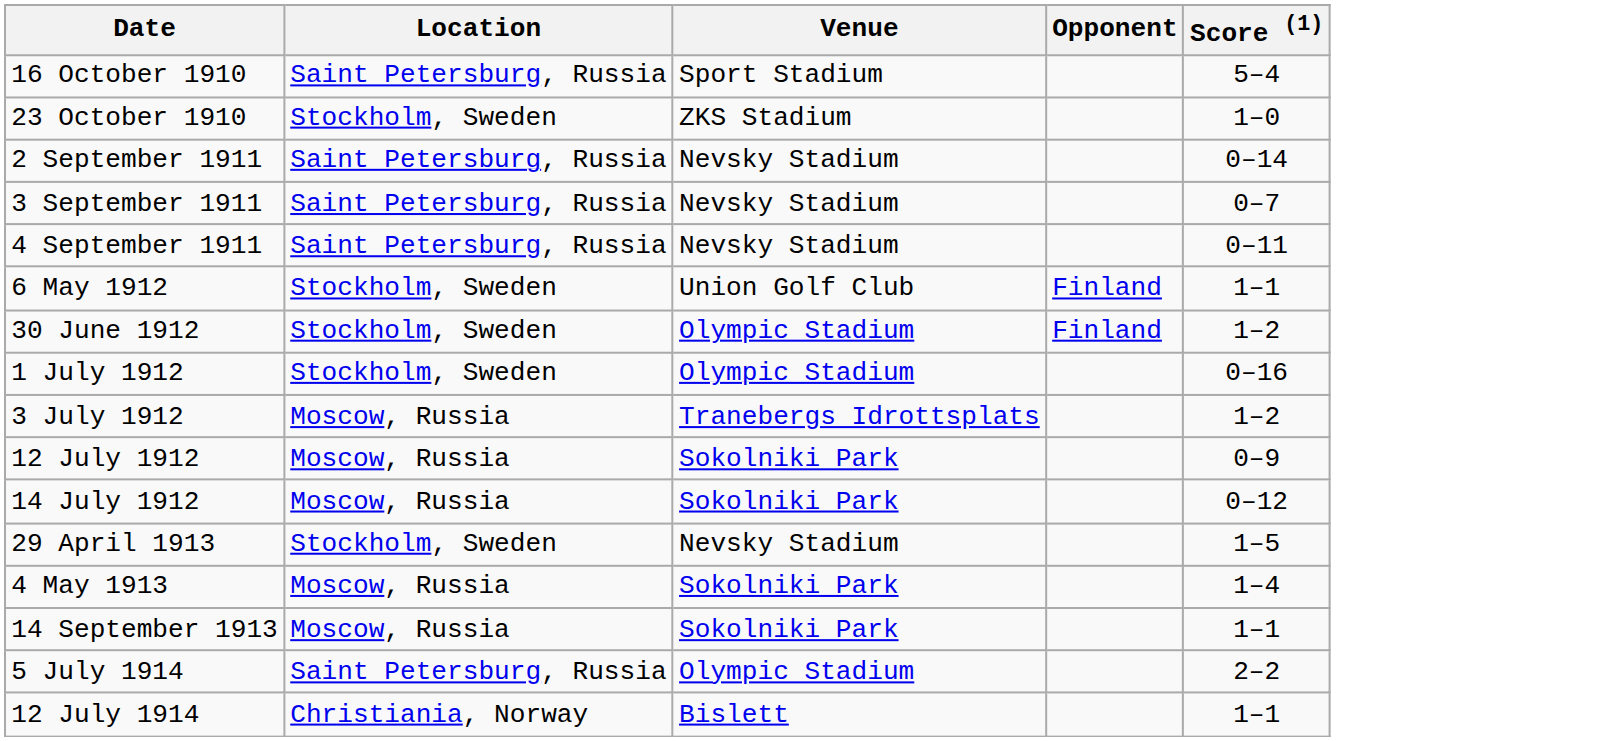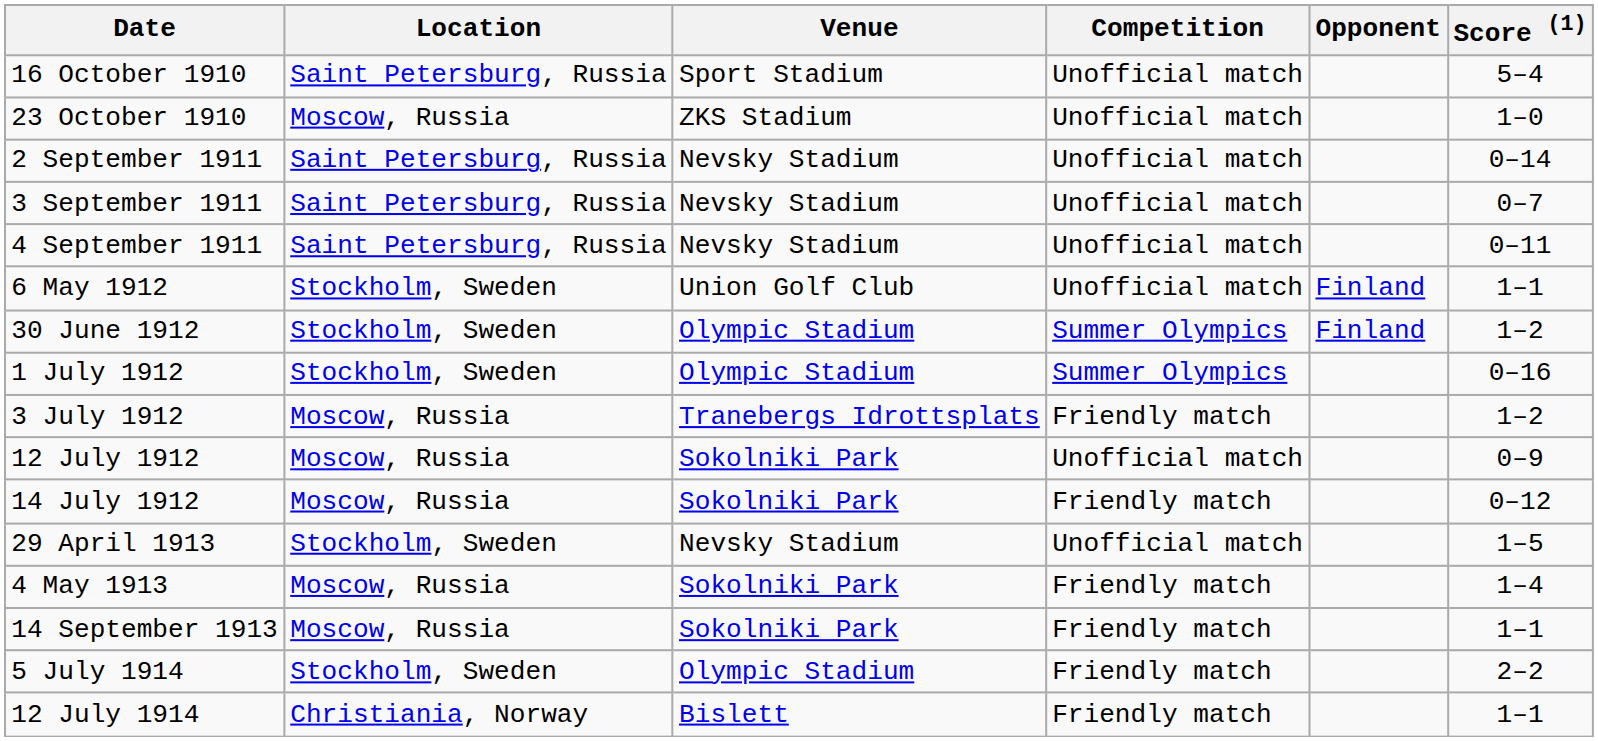 <table class="wikitable">
 <tr>
 <th>Date</th>
 <th>Location</th>
 <th>Venue</th>
+<th>Competition</th>
 <th>Opponent</th>
 <th>Score <sup>(1) </sup></th>
 </tr>
 <tr>
 <td>16 October 1910</td>
 <td><a href='#'>Saint Petersburg</a>, Russia</td>
 <td>Sport Stadium</td>
+<td>Unofficial match</td>
 <td></td>
 <td align=center>5–4</td>
 </tr>
 <tr>
 <td>23 October 1910</td>
-<td><a href='#'>Stockholm</a>, Sweden</td>
+<td><a href='#'>Moscow</a>, Russia</td>
 <td>ZKS Stadium</td>
+<td>Unofficial match</td>
 <td></td>
 <td align=center>1–0</td>
 </tr>
 <tr>
 <td>2 September 1911</td>
 <td><a href='#'>Saint Petersburg</a>, Russia</td>
 <td>Nevsky Stadium</td>
+<td>Unofficial match</td>
 <td></td>
 <td align=center>0–14</td>
 </tr>
 <tr>
 <td>3 September 1911</td>
 <td><a href='#'>Saint Petersburg</a>, Russia</td>
 <td>Nevsky Stadium</td>
+<td>Unofficial match</td>
 <td></td>
 <td align=center>0–7</td>
 </tr>
 <tr>
 <td>4 September 1911</td>
 <td><a href='#'>Saint Petersburg</a>, Russia</td>
 <td>Nevsky Stadium</td>
+<td>Unofficial match</td>
 <td></td>
 <td align=center>0–11</td>
 </tr>
 <tr>
 <td>6 May 1912</td>
 <td><a href='#'>Stockholm</a>, Sweden</td>
 <td>Union Golf Club</td>
+<td>Unofficial match</td>
 <td> <a href='#'>Finland</a></td>
 <td align=center>1–1</td>
 </tr>
 <tr>
 <td>30 June 1912</td>
 <td><a href='#'>Stockholm</a>, Sweden</td>
 <td><a href='#'>Olympic Stadium</a></td>
+<td><a href='#'>Summer Olympics</a></td>
 <td> <a href='#'>Finland</a></td>
 <td align=center>1–2</td>
 </tr>
 <tr>
 <td>1 July 1912</td>
 <td><a href='#'>Stockholm</a>, Sweden</td>
 <td><a href='#'>Olympic Stadium</a></td>
+<td><a href='#'>Summer Olympics</a></td>
 <td></td>
 <td align=center>0–16</td>
 </tr>
 <tr>
 <td>3 July 1912</td>
 <td><a href='#'>Moscow</a>, Russia</td>
 <td><a href='#'>Tranebergs Idrottsplats</a></td>
+<td>Friendly match</td>
 <td></td>
 <td align=center>1–2</td>
 </tr>
 <tr>
 <td>12 July 1912</td>
 <td><a href='#'>Moscow</a>, Russia</td>
 <td><a href='#'>Sokolniki Park</a></td>
+<td>Unofficial match</td>
 <td></td>
 <td align=center>0–9</td>
 </tr>
 <tr>
 <td>14 July 1912</td>
 <td><a href='#'>Moscow</a>, Russia</td>
 <td><a href='#'>Sokolniki Park</a></td>
+<td>Friendly match</td>
 <td></td>
 <td align=center>0–12</td>
 </tr>
 <tr>
 <td>29 April 1913</td>
 <td><a href='#'>Stockholm</a>, Sweden</td>
 <td>Nevsky Stadium</td>
+<td>Unofficial match</td>
 <td></td>
 <td align=center>1–5</td>
 </tr>
 <tr>
 <td>4 May 1913</td>
 <td><a href='#'>Moscow</a>, Russia</td>
 <td><a href='#'>Sokolniki Park</a></td>
+<td>Friendly match</td>
 <td></td>
 <td align=center>1–4</td>
 </tr>
 <tr>
 <td>14 September 1913</td>
 <td><a href='#'>Moscow</a>, Russia</td>
 <td><a href='#'>Sokolniki Park</a></td>
+<td>Friendly match</td>
 <td></td>
 <td align=center>1–1</td>
 </tr>
 <tr>
 <td>5 July 1914</td>
-<td><a href='#'>Saint Petersburg</a>, Russia</td>
+<td><a href='#'>Stockholm</a>, Sweden</td>
 <td><a href='#'>Olympic Stadium</a></td>
+<td>Friendly match</td>
 <td></td>
 <td align=center>2–2</td>
 </tr>
 <tr>
 <td>12 July 1914</td>
 <td><a href='#'>Christiania</a>, Norway</td>
 <td><a href='#'>Bislett</a></td>
+<td>Friendly match</td>
 <td></td>
 <td align=center>1–1</td>
 </tr>
 </table>
